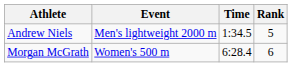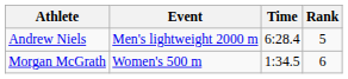 <table class=wikitable style=font-size:90%;text-align:center>
 <tr>
 <th>Athlete</th>
 <th>Event</th>
 <th>Time</th>
 <th>Rank</th>
 </tr>
 <tr>
 <td align=left><a href='#'>Andrew Niels</a></td>
 <td align=left><a href='#'>Men's lightweight 2000 m</a></td>
-<td>1:34.5</td>
+<td>6:28.4</td>
 <td>5</td>
 </tr>
 <tr>
 <td align=left><a href='#'>Morgan McGrath</a></td>
 <td align=left><a href='#'>Women's 500 m</a></td>
-<td>6:28.4</td>
+<td>1:34.5</td>
 <td>6</td>
 </tr>
 </table>
